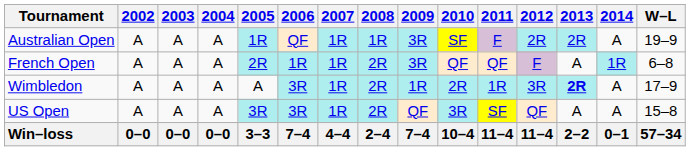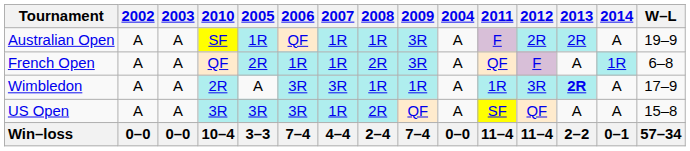 <table class=wikitable style=text-align:center>
 <tr>
 <th>Tournament</th>
 <th><a href='#'>2002</a></th>
 <th><a href='#'>2003</a></th>
-<th><a href='#'>2004</a></th>
+<th><a href='#'>2010</a></th>
 <th><a href='#'>2005</a></th>
 <th><a href='#'>2006</a></th>
 <th><a href='#'>2007</a></th>
 <th><a href='#'>2008</a></th>
 <th><a href='#'>2009</a></th>
-<th><a href='#'>2010</a></th>
+<th><a href='#'>2004</a></th>
 <th><a href='#'>2011</a></th>
 <th><a href='#'>2012</a></th>
 <th><a href='#'>2013</a></th>
 <th><a href='#'>2014</a></th>
 <th>W–L</th>
 </tr>
 <tr>
 <td align=left><a href='#'>Australian Open</a></td>
 <td>A</td>
 <td>A</td>
-<td>A</td>
+<td bgcolor=yellow><a href='#'>SF</a></td>
 <td bgcolor=afeeee><a href='#'>1R</a></td>
 <td bgcolor=ffebcd><a href='#'>QF</a></td>
 <td bgcolor=afeeee><a href='#'>1R</a></td>
 <td bgcolor=afeeee><a href='#'>1R</a></td>
 <td bgcolor=afeeee><a href='#'>3R</a></td>
-<td bgcolor=yellow><a href='#'>SF</a></td>
+<td>A</td>
 <td bgcolor=thistle><a href='#'>F</a></td>
 <td bgcolor=afeeee><a href='#'>2R</a></td>
 <td bgcolor=afeeee><a href='#'>2R</a></td>
 <td>A</td>
 <td>19–9</td>
 </tr>
 <tr>
 <td align=left><a href='#'>French Open</a></td>
 <td>A</td>
 <td>A</td>
-<td>A</td>
+<td bgcolor=ffebcd><a href='#'>QF</a></td>
 <td bgcolor=afeeee><a href='#'>2R</a></td>
 <td bgcolor=afeeee><a href='#'>1R</a></td>
 <td bgcolor=afeeee><a href='#'>1R</a></td>
 <td bgcolor=afeeee><a href='#'>2R</a></td>
 <td bgcolor=afeeee><a href='#'>3R</a></td>
-<td bgcolor=ffebcd><a href='#'>QF</a></td>
+<td>A</td>
 <td bgcolor=ffebcd><a href='#'>QF</a></td>
 <td bgcolor=thistle><a href='#'>F</a></td>
 <td>A</td>
 <td bgcolor=afeeee><a href='#'>1R</a></td>
 <td>6–8</td>
 </tr>
 <tr>
 <td align=left><a href='#'>Wimbledon</a></td>
 <td>A</td>
 <td>A</td>
-<td>A</td>
+<td bgcolor=afeeee><a href='#'>2R</a></td>
 <td>A</td>
 <td bgcolor=afeeee><a href='#'>3R</a></td>
+<td bgcolor=afeeee><a href='#'>3R</a></td>
 <td bgcolor=afeeee><a href='#'>1R</a></td>
-<td bgcolor=afeeee><a href='#'>2R</a></td>
 <td bgcolor=afeeee><a href='#'>1R</a></td>
-<td bgcolor=afeeee><a href='#'>2R</a></td>
+<td>A</td>
 <td bgcolor=afeeee><a href='#'>1R</a></td>
 <td bgcolor=afeeee><a href='#'>3R</a></td>
 <td bgcolor=afeeee><strong><a href='#'>2R</a></strong></td>
 <td>A</td>
 <td>17–9</td>
 </tr>
 <tr>
 <td align=left><a href='#'>US Open</a></td>
 <td>A</td>
 <td>A</td>
-<td>A</td>
+<td bgcolor=afeeee><a href='#'>3R</a></td>
 <td bgcolor=afeeee><a href='#'>3R</a></td>
 <td bgcolor=afeeee><a href='#'>3R</a></td>
 <td bgcolor=afeeee><a href='#'>1R</a></td>
 <td bgcolor=afeeee><a href='#'>2R</a></td>
 <td bgcolor=ffebcd><a href='#'>QF</a></td>
-<td bgcolor=afeeee><a href='#'>3R</a></td>
+<td>A</td>
 <td bgcolor=yellow><a href='#'>SF</a></td>
 <td bgcolor=ffebcd><a href='#'>QF</a></td>
 <td>A</td>
 <td>A</td>
 <td>15–8</td>
 </tr>
 <tr>
 <th style=text-align:left>Win–loss</th>
 <th>0–0</th>
 <th>0–0</th>
-<th>0–0</th>
+<th>10–4</th>
 <th>3–3</th>
 <th>7–4</th>
 <th>4–4</th>
 <th>2–4</th>
 <th>7–4</th>
-<th>10–4</th>
+<th>0–0</th>
 <th>11–4</th>
 <th>11–4</th>
 <th>2–2</th>
 <th>0–1</th>
 <th>57–34</th>
 </tr>
 </table>
